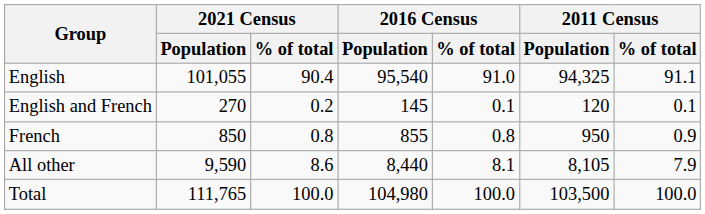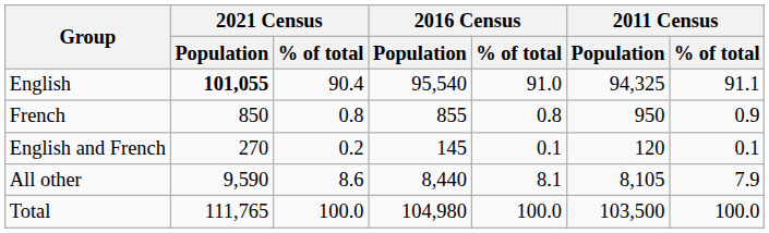 <table class="wikitable" style="text-align:right">
 <tr>
 <th rowspan = "2">Group</th>
 <th colspan = "2">2021 Census</th>
 <th colspan = "2">2016 Census</th>
 <th colspan = "2">2011 Census</th>
 </tr>
 <tr>
 <th>Population</th>
 <th>% of total</th>
 <th>Population</th>
 <th>% of total</th>
 <th>Population</th>
 <th>% of total</th>
 </tr>
 <tr>
 <td style="text-align:left;">English</td>
-<td>101,055</td>
+<td><strong>101,055</strong></td>
 <td>90.4</td>
 <td>95,540</td>
 <td>91.0</td>
 <td>94,325</td>
 <td>91.1</td>
+</tr>
+<tr>
+<td style="text-align:left;">French</td>
+<td>850</td>
+<td>0.8</td>
+<td>855</td>
+<td>0.8</td>
+<td>950</td>
+<td>0.9</td>
 </tr>
 <tr>
 <td style="text-align:left;">English and French</td>
 <td>270</td>
 <td>0.2</td>
 <td>145</td>
 <td>0.1</td>
 <td>120</td>
 <td>0.1</td>
-</tr>
-<tr>
-<td style="text-align:left;">French</td>
-<td>850</td>
-<td>0.8</td>
-<td>855</td>
-<td>0.8</td>
-<td>950</td>
-<td>0.9</td>
 </tr>
 <tr>
 <td style="text-align:left;">All other</td>
 <td>9,590</td>
 <td>8.6</td>
 <td>8,440</td>
 <td>8.1</td>
 <td>8,105</td>
 <td>7.9</td>
 </tr>
 <tr>
 <td style="text-align:left;">Total</td>
 <td>111,765</td>
 <td>100.0</td>
 <td>104,980</td>
 <td>100.0</td>
 <td>103,500</td>
 <td>100.0</td>
 </tr>
 </table>
